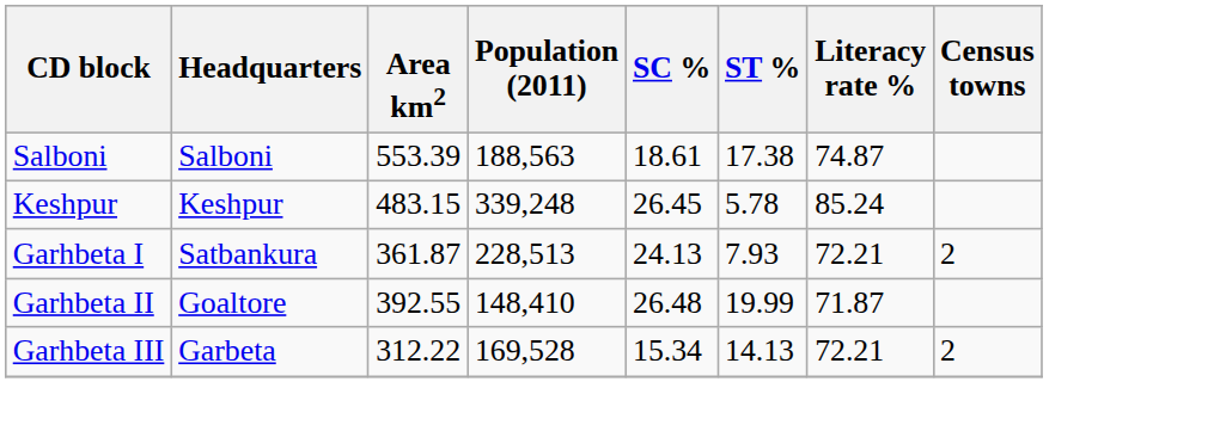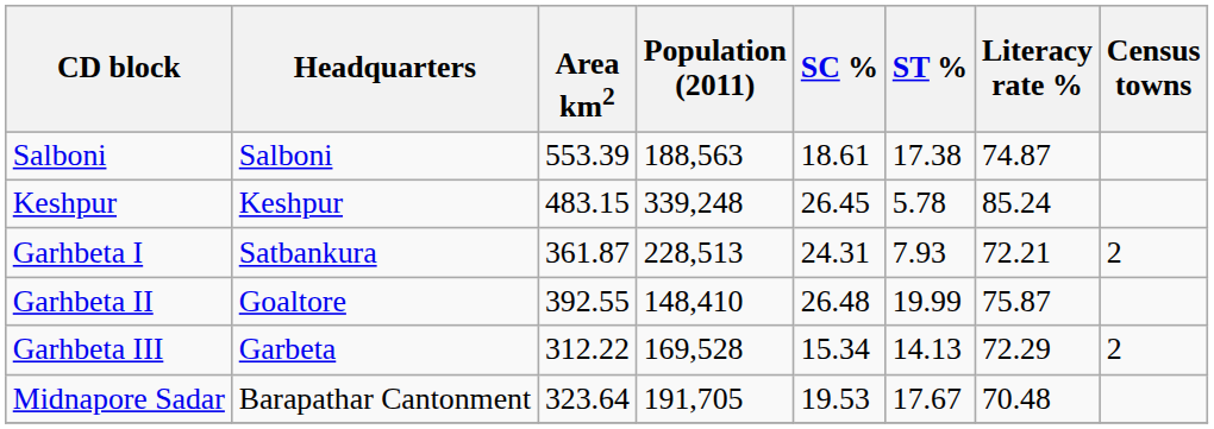 <table class="wikitable sortable">
 <tr>
 <th>CD block</th>
 <th>Headquarters</th>
 <th><br>Area<br>km<sup>2</sup></th>
 <th>Population<br>(2011)</th>
 <th><a href='#'>SC</a> %</th>
 <th><a href='#'>ST</a> %</th>
 <th>Literacy<br>rate %</th>
 <th>Census<br>towns</th>
 </tr>
 <tr>
 <td><a href='#'>Salboni</a></td>
 <td><a href='#'>Salboni</a></td>
 <td>553.39</td>
 <td>188,563</td>
 <td>18.61</td>
 <td>17.38</td>
 <td>74.87</td>
 <td></td>
 </tr>
 <tr>
 <td><a href='#'>Keshpur</a></td>
 <td><a href='#'>Keshpur</a></td>
 <td>483.15</td>
 <td>339,248</td>
 <td>26.45</td>
 <td>5.78</td>
 <td>85.24</td>
 <td></td>
 </tr>
 <tr>
 <td><a href='#'>Garhbeta I</a></td>
 <td><a href='#'>Satbankura</a></td>
 <td>361.87</td>
 <td>228,513</td>
-<td>24.13</td>
+<td>24.31</td>
 <td>7.93</td>
 <td>72.21</td>
 <td>2</td>
 </tr>
 <tr>
 <td><a href='#'>Garhbeta II</a></td>
 <td><a href='#'>Goaltore</a></td>
 <td>392.55</td>
 <td>148,410</td>
 <td>26.48</td>
 <td>19.99</td>
-<td>71.87</td>
+<td>75.87</td>
 <td></td>
 </tr>
 <tr>
 <td><a href='#'>Garhbeta III</a></td>
 <td><a href='#'>Garbeta</a></td>
 <td>312.22</td>
 <td>169,528</td>
 <td>15.34</td>
 <td>14.13</td>
-<td>72.21</td>
+<td>72.29</td>
 <td>2</td>
+</tr>
+<tr>
+<td><a href='#'>Midnapore Sadar</a></td>
+<td>Barapathar Cantonment</td>
+<td>323.64</td>
+<td>191,705</td>
+<td>19.53</td>
+<td>17.67</td>
+<td>70.48</td>
+<td></td>
 </tr>
 <tr>
 </tr>
 </table>
